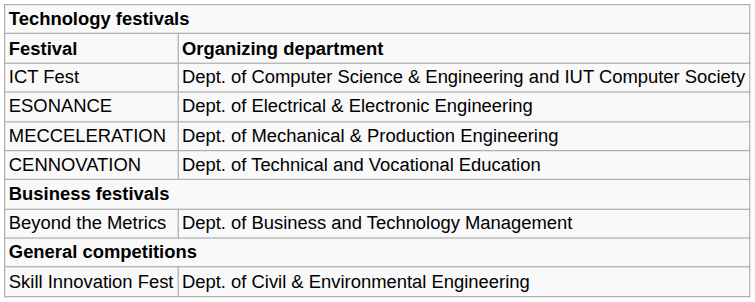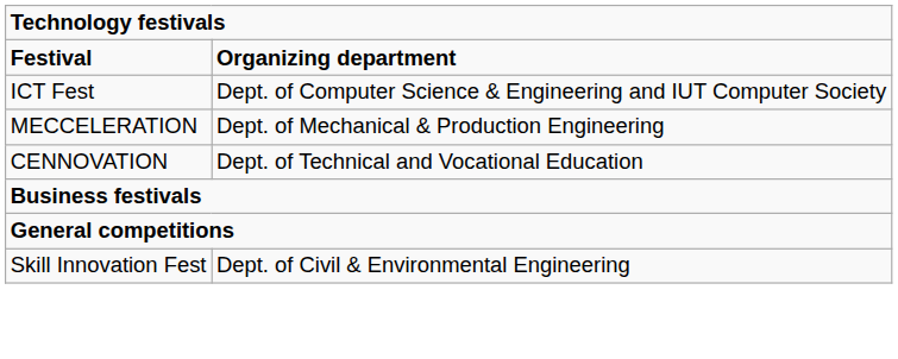 <table class="wikitable">
 <tr>
 <td colspan="2"><strong>Technology festivals</strong></td>
 </tr>
 <tr>
 <td><strong>Festival</strong></td>
 <td><strong>Organizing department</strong></td>
 </tr>
 <tr>
 <td>ICT Fest</td>
 <td>Dept. of Computer Science & Engineering and IUT Computer Society</td>
 </tr>
 <tr>
-<td>ESONANCE</td>
-<td>Dept. of Electrical & Electronic Engineering</td>
-</tr>
-<tr>
 <td>MECCELERATION</td>
 <td>Dept. of Mechanical & Production Engineering</td>
 </tr>
 <tr>
 <td>CENNOVATION</td>
 <td>Dept. of Technical and Vocational Education</td>
 </tr>
 <tr>
 <td colspan="2"><strong>Business festivals</strong></td>
 </tr>
 <tr>
-<td>Beyond the Metrics</td>
-<td>Dept. of Business and Technology Management</td>
-</tr>
-<tr>
 <td colspan="2"><strong>General competitions</strong></td>
 </tr>
 <tr>
 <td>Skill Innovation Fest</td>
 <td>Dept. of Civil & Environmental Engineering</td>
 </tr>
 </table>
